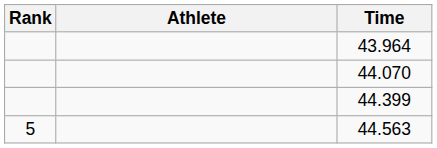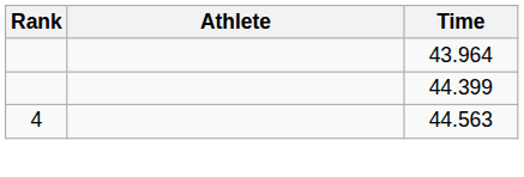 <table class=wikitable style="text-align:center">
 <tr>
 <th width=40>Rank</th>
 <th width=250>Athlete</th>
 <th width=80>Time</th>
 </tr>
 <tr>
 <td></td>
 <td align=left></td>
 <td>43.964</td>
 </tr>
 <tr>
 <td></td>
 <td align=left></td>
-<td>44.070</td>
-</tr>
-<tr>
-<td></td>
-<td align=left></td>
 <td>44.399</td>
 </tr>
 <tr>
-<td>5</td>
+<td>4</td>
 <td align=left></td>
 <td>44.563</td>
 </tr>
 </table>
